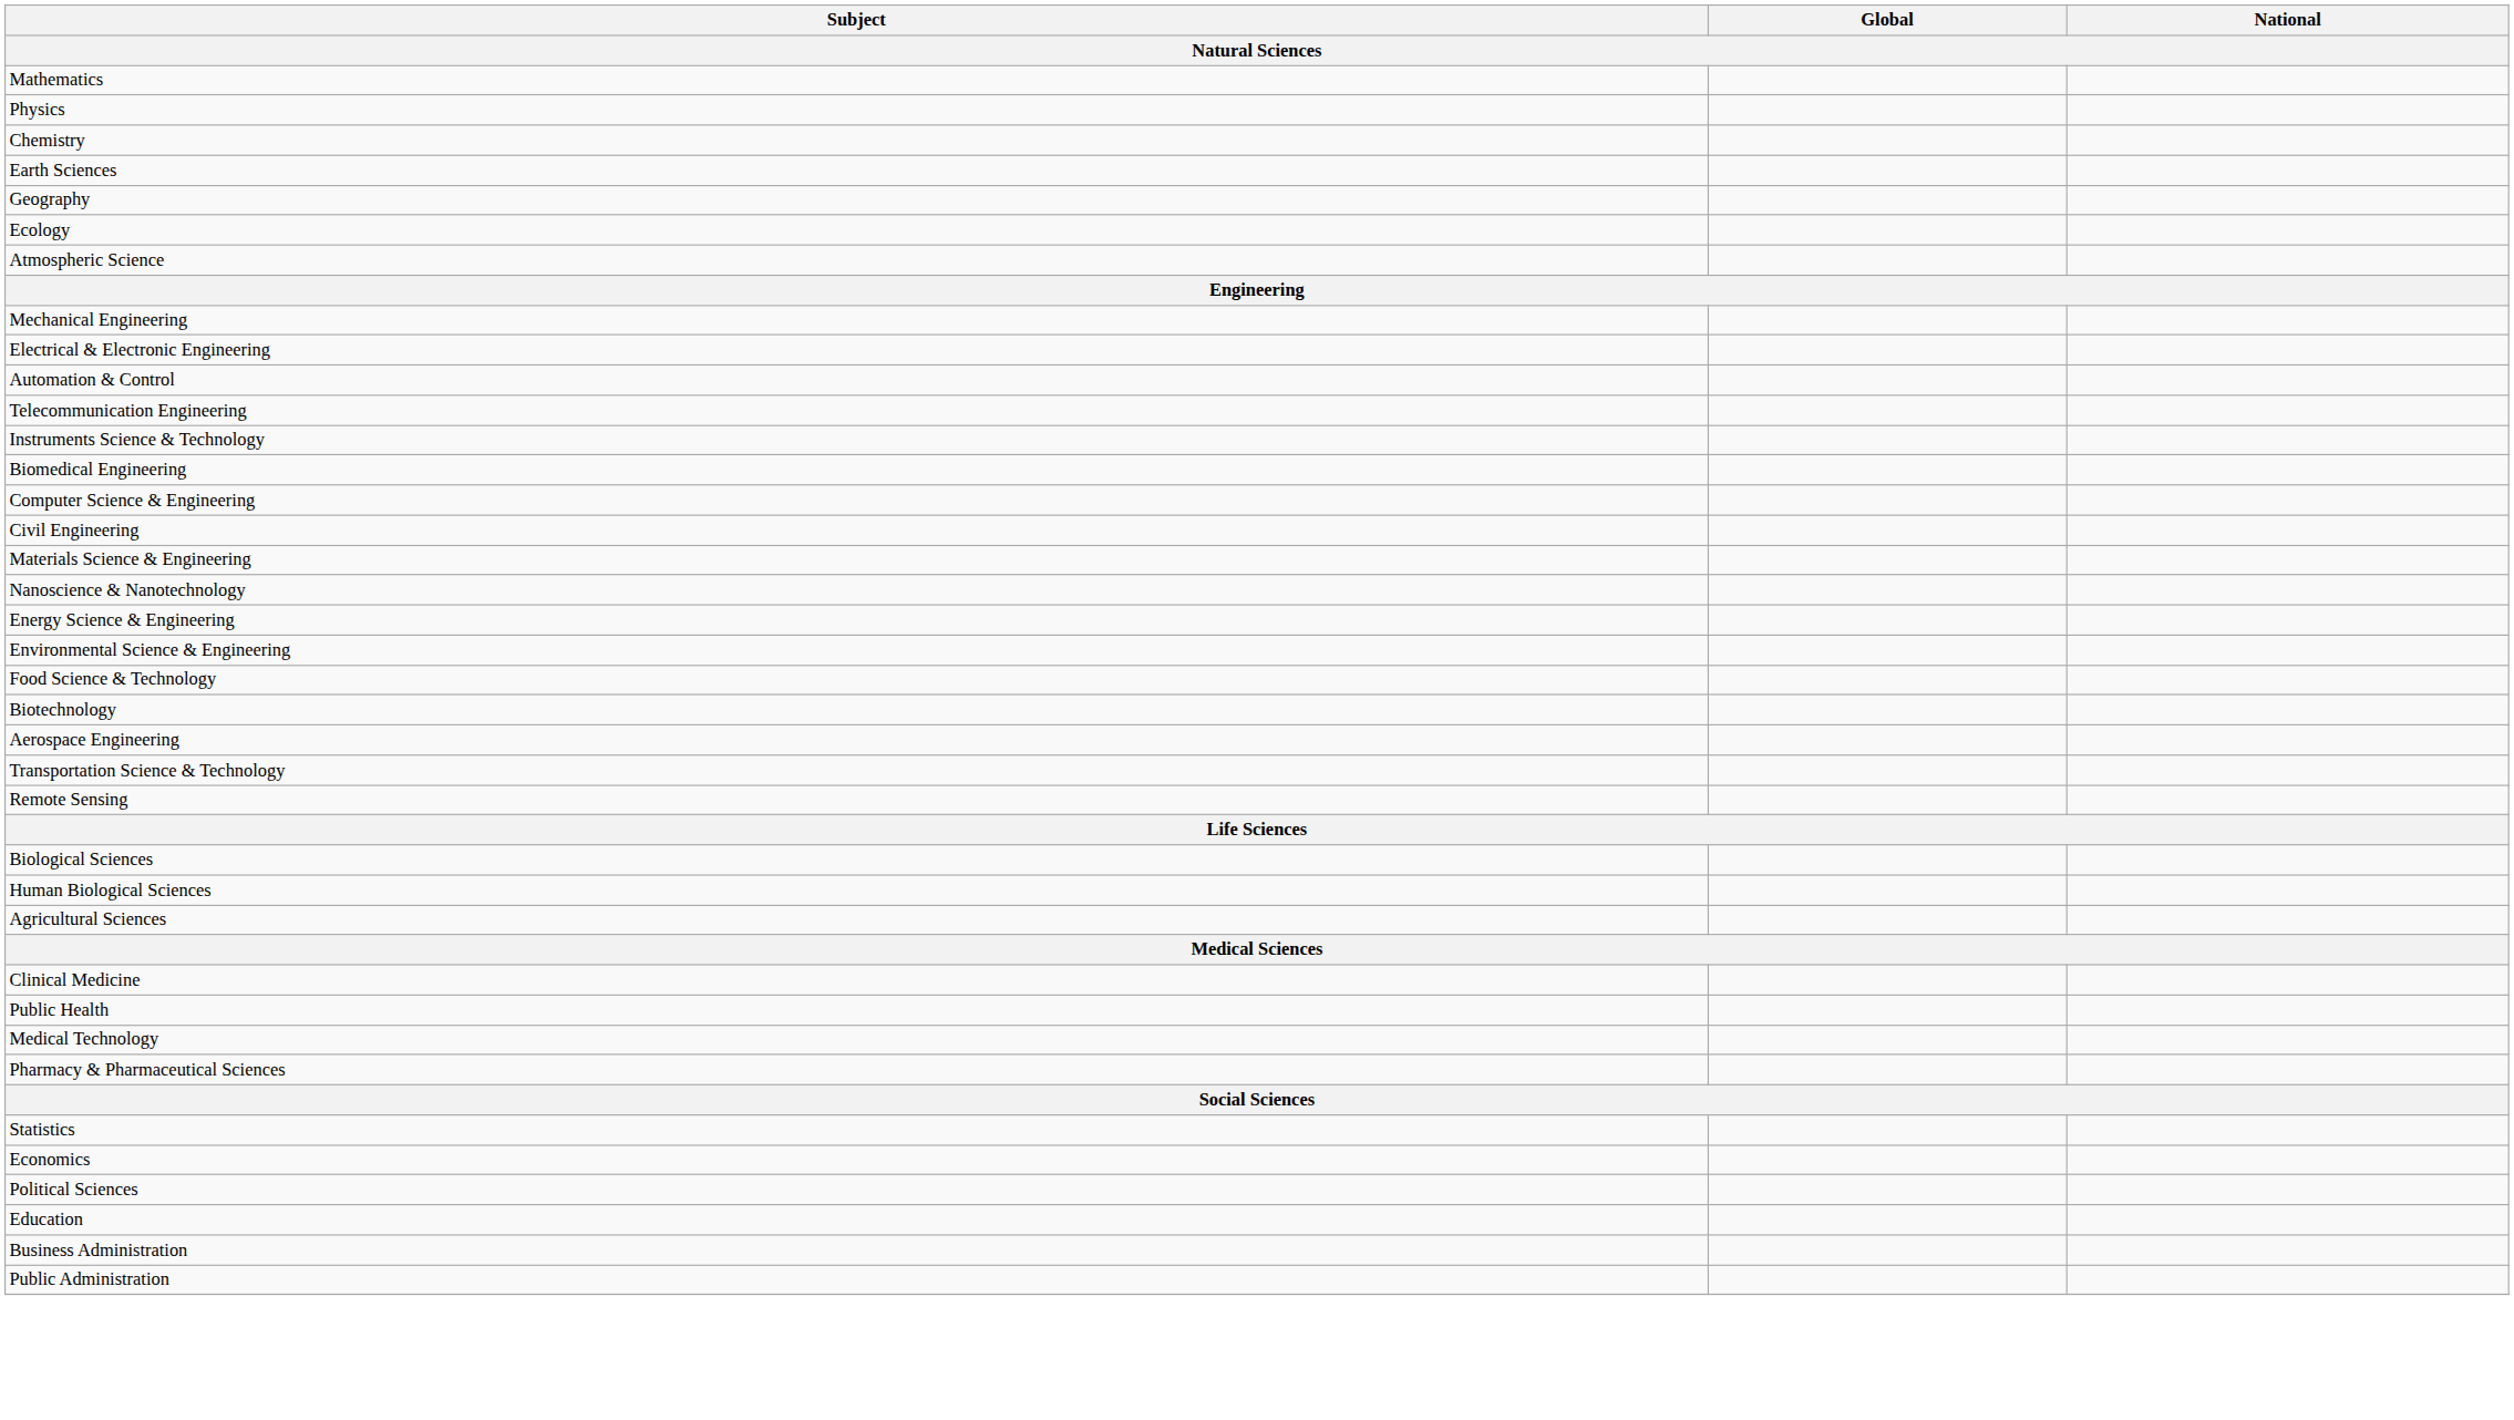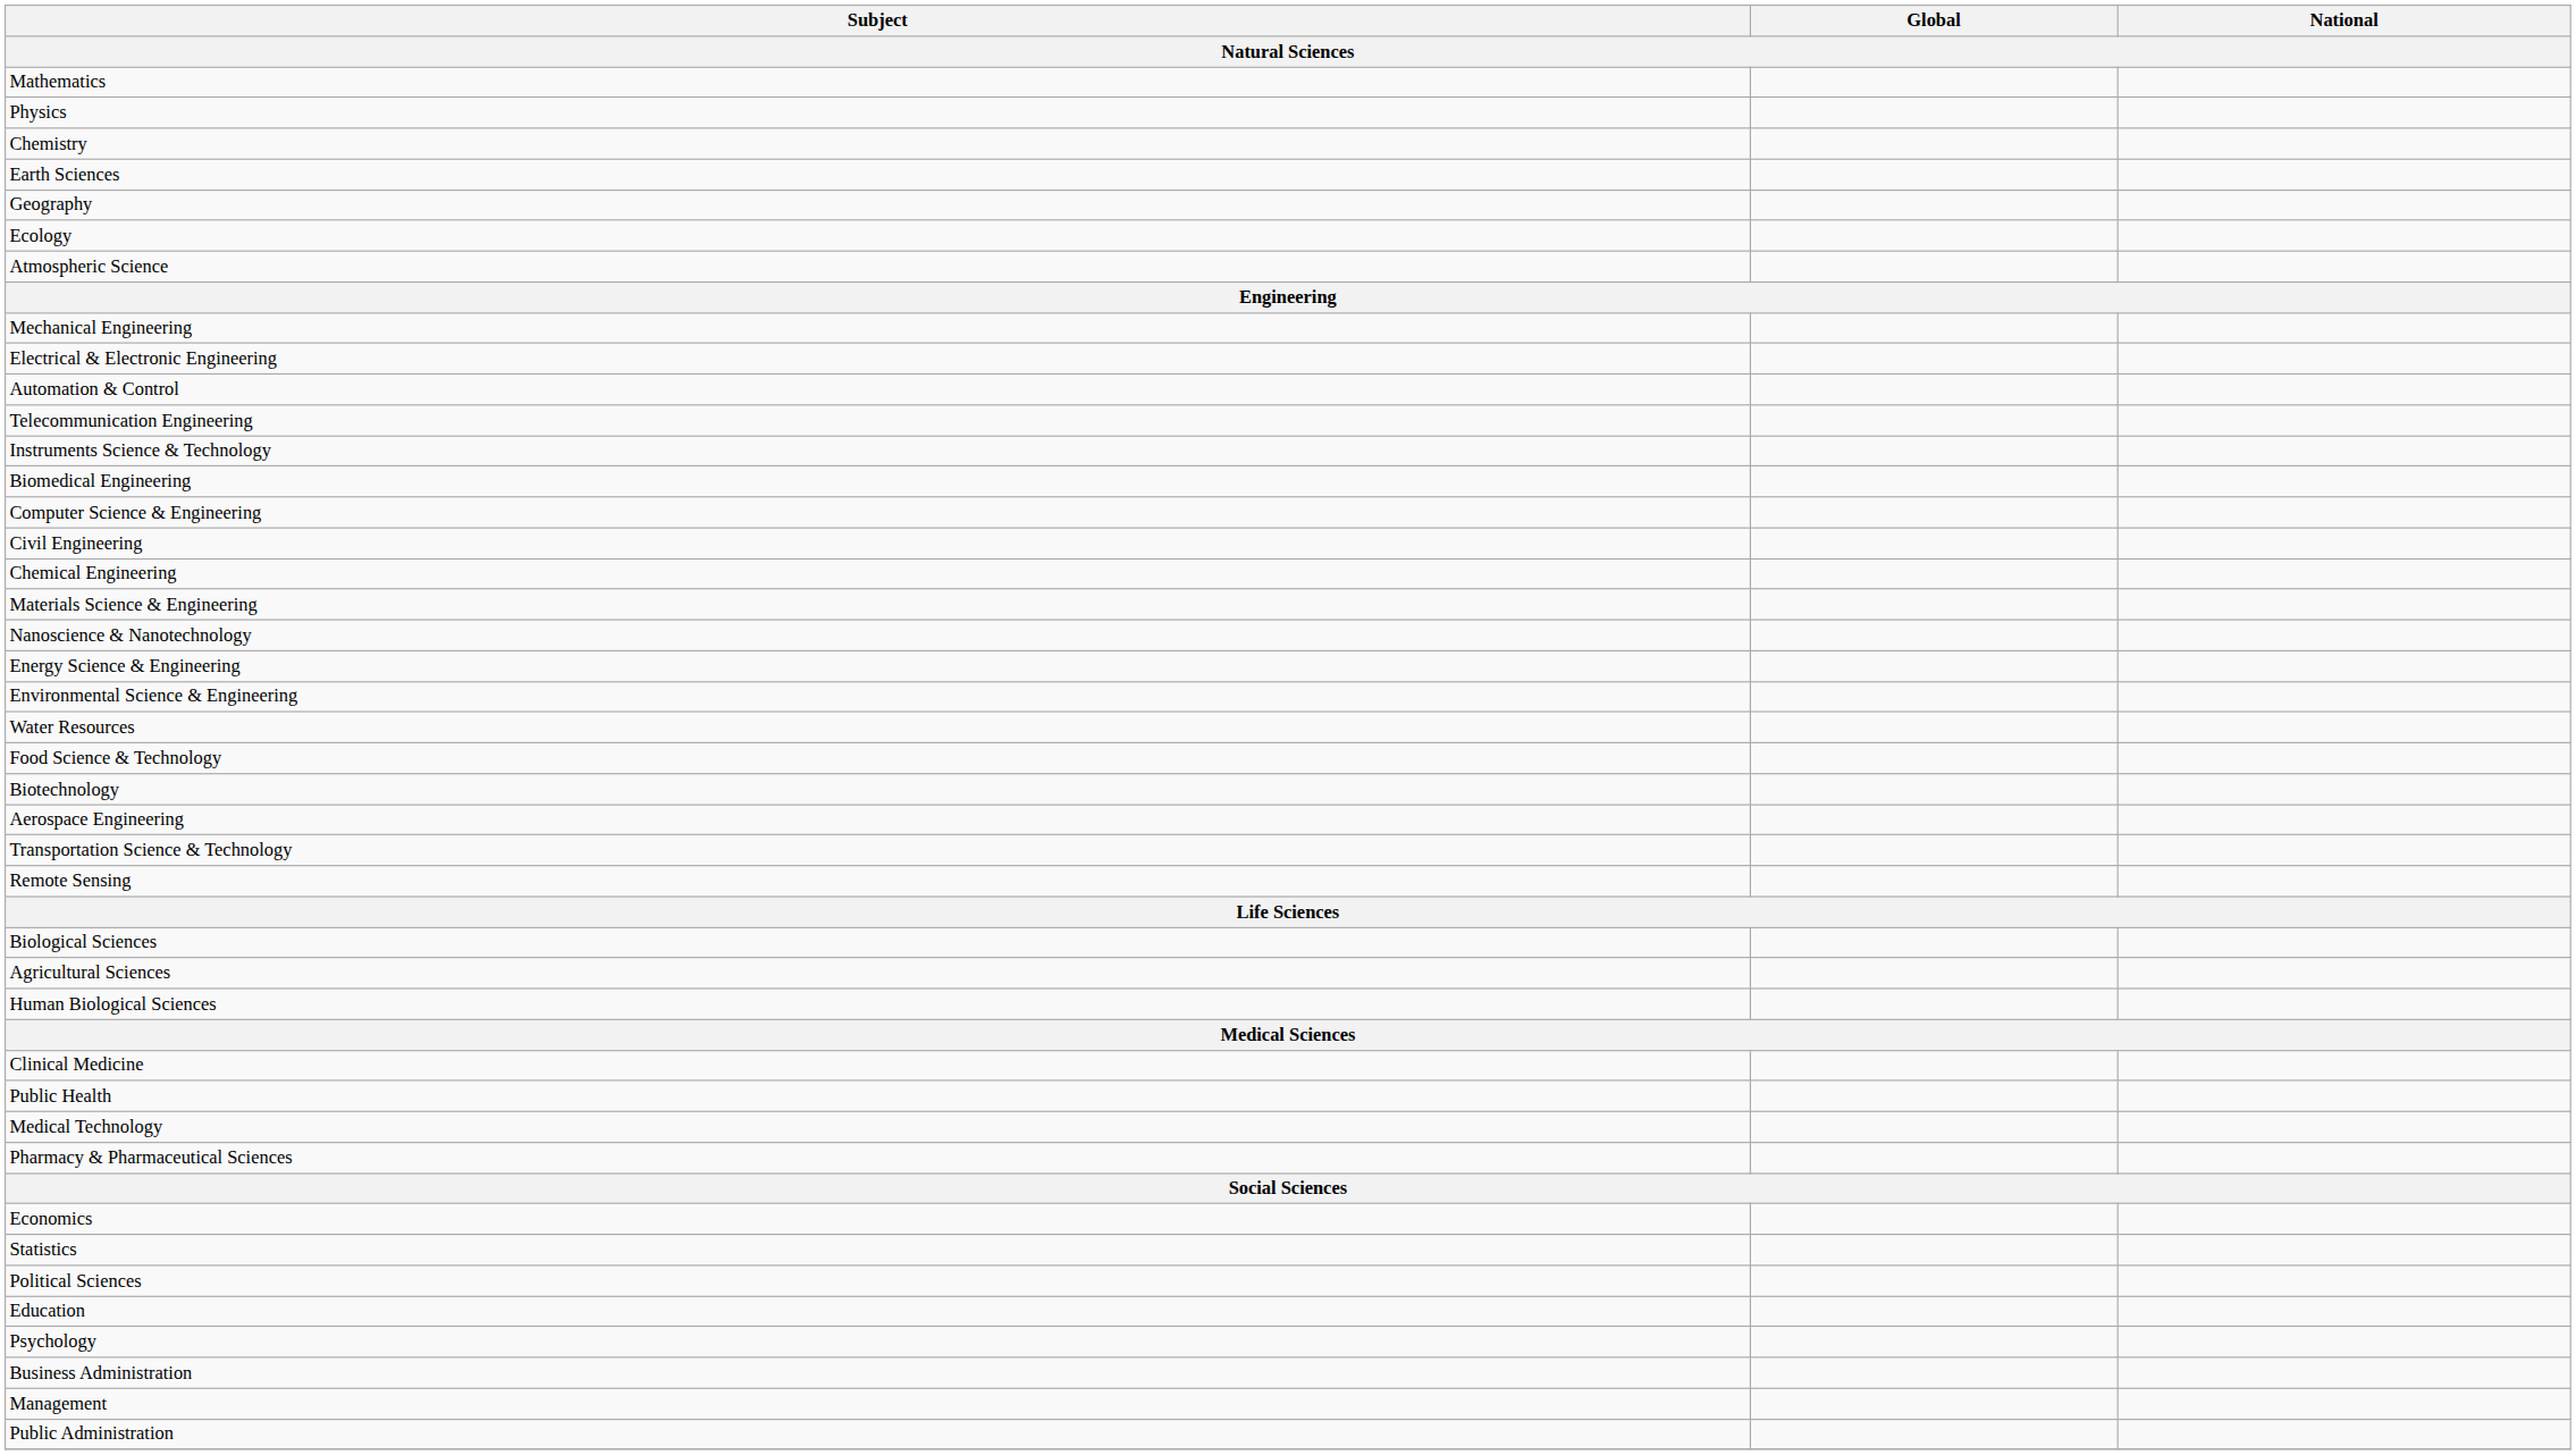 <table class="wikitable sortable" style="width: 100%; font-size: 90%">
 <tr>
 <th>Subject</th>
 <th>Global</th>
 <th>National</th>
 </tr>
 <tr>
 <th colspan="3">Natural Sciences</th>
 </tr>
 <tr>
 <td>Mathematics</td>
 <td data-sort-value="76–100"></td>
 <td data-sort-value="4–5"></td>
 </tr>
 <tr>
 <td>Physics</td>
 <td data-sort-value="76–100"></td>
 <td data-sort-value="5–7"></td>
 </tr>
 <tr>
 <td>Chemistry</td>
 <td data-sort-value="76–100"></td>
 <td data-sort-value="1–4"></td>
 </tr>
 <tr>
 <td>Earth Sciences</td>
 <td data-sort-value="101–150"></td>
 <td data-sort-value="5–10"></td>
 </tr>
 <tr>
 <td>Geography</td>
 <td data-sort-value="101–150"></td>
 <td data-sort-value="2–4"></td>
 </tr>
 <tr>
 <td>Ecology</td>
 <td data-sort-value="47"></td>
 <td data-sort-value="4"></td>
 </tr>
 <tr>
 <td>Atmospheric Science</td>
 <td data-sort-value="201–300"></td>
 <td data-sort-value="13–22"></td>
 </tr>
 <tr>
 <th colspan="3">Engineering</th>
 </tr>
 <tr>
 <td>Mechanical Engineering</td>
 <td data-sort-value="151–200"></td>
 <td data-sort-value="2–4"></td>
 </tr>
 <tr>
 <td>Electrical & Electronic Engineering</td>
 <td data-sort-value="22"></td>
 <td data-sort-value="1"></td>
 </tr>
 <tr>
 <td>Automation & Control</td>
 <td data-sort-value="51–75"></td>
 <td data-sort-value="1"></td>
 </tr>
 <tr>
 <td>Telecommunication Engineering</td>
 <td data-sort-value="201–300"></td>
 <td data-sort-value="4–5"></td>
 </tr>
 <tr>
 <td>Instruments Science & Technology</td>
 <td data-sort-value="151–200"></td>
 <td data-sort-value="1"></td>
 </tr>
 <tr>
 <td>Biomedical Engineering</td>
 <td data-sort-value="76–100"></td>
 <td data-sort-value="1"></td>
 </tr>
 <tr>
 <td>Computer Science & Engineering</td>
 <td data-sort-value="51–75"></td>
 <td data-sort-value="1"></td>
 </tr>
 <tr>
 <td>Civil Engineering</td>
 <td data-sort-value="151–200"></td>
 <td data-sort-value="2–3"></td>
 </tr>
 <tr>
+<td>Chemical Engineering</td>
+<td data-sort-value="201–300"></td>
+<td data-sort-value="3–4"></td>
+</tr>
+<tr>
 <td>Materials Science & Engineering</td>
 <td data-sort-value="101–150"></td>
 <td data-sort-value="3–5"></td>
 </tr>
 <tr>
 <td>Nanoscience & Nanotechnology</td>
 <td data-sort-value="101–150"></td>
 <td data-sort-value="3–5"></td>
 </tr>
 <tr>
 <td>Energy Science & Engineering</td>
 <td data-sort-value="101–150"></td>
 <td data-sort-value="3–6"></td>
 </tr>
 <tr>
 <td>Environmental Science & Engineering</td>
 <td data-sort-value="18"></td>
 <td data-sort-value="1"></td>
+</tr>
+<tr>
+<td>Water Resources</td>
+<td data-sort-value="76–100"></td>
+<td data-sort-value="1–3"></td>
 </tr>
 <tr>
 <td>Food Science & Technology</td>
 <td data-sort-value="51–75"></td>
 <td data-sort-value="1"></td>
 </tr>
 <tr>
 <td>Biotechnology</td>
 <td data-sort-value="40"></td>
 <td data-sort-value="1"></td>
 </tr>
 <tr>
 <td>Aerospace Engineering</td>
 <td data-sort-value="36"></td>
 <td data-sort-value="1"></td>
 </tr>
 <tr>
 <td>Transportation Science & Technology</td>
 <td data-sort-value="51–75"></td>
 <td data-sort-value="1"></td>
 </tr>
 <tr>
 <td>Remote Sensing</td>
 <td data-sort-value="6"></td>
 <td data-sort-value="1"></td>
 </tr>
 <tr>
 <th colspan="3">Life Sciences</th>
 </tr>
 <tr>
 <td>Biological Sciences</td>
 <td data-sort-value="76–100"></td>
 <td data-sort-value="5–7"></td>
 </tr>
 <tr>
+<td>Agricultural Sciences</td>
+<td data-sort-value="51–75"></td>
+<td data-sort-value="2–4"></td>
+</tr>
+<tr>
 <td>Human Biological Sciences</td>
 <td data-sort-value="51–75"></td>
 <td data-sort-value="5–7"></td>
-</tr>
-<tr>
-<td>Agricultural Sciences</td>
-<td data-sort-value="51–75"></td>
-<td data-sort-value="2–4"></td>
 </tr>
 <tr>
 <th colspan="3">Medical Sciences</th>
 </tr>
 <tr>
 <td>Clinical Medicine</td>
 <td data-sort-value="101–150"></td>
 <td data-sort-value="5–7"></td>
 </tr>
 <tr>
 <td>Public Health</td>
 <td data-sort-value="151–200"></td>
 <td data-sort-value="5–6"></td>
 </tr>
 <tr>
 <td>Medical Technology</td>
 <td data-sort-value="9"></td>
 <td data-sort-value="1"></td>
 </tr>
 <tr>
 <td>Pharmacy & Pharmaceutical Sciences</td>
 <td data-sort-value="51–75"></td>
 <td data-sort-value="5–8"></td>
 </tr>
 <tr>
 <th colspan="3">Social Sciences</th>
 </tr>
 <tr>
+<td>Economics</td>
+<td data-sort-value="151–200"></td>
+<td data-sort-value="5–8"></td>
+</tr>
+<tr>
 <td>Statistics</td>
 <td data-sort-value="51–75"></td>
 <td data-sort-value="1"></td>
-</tr>
-<tr>
-<td>Economics</td>
-<td data-sort-value="151–200"></td>
-<td data-sort-value="5–8"></td>
 </tr>
 <tr>
 <td>Political Sciences</td>
 <td data-sort-value="101–150"></td>
 <td data-sort-value="5–8"></td>
 </tr>
 <tr>
 <td>Education</td>
 <td data-sort-value="101–150"></td>
 <td data-sort-value="2–4"></td>
 </tr>
 <tr>
+<td>Psychology</td>
+<td data-sort-value="201–300"></td>
+<td data-sort-value="20–25"></td>
+</tr>
+<tr>
 <td>Business Administration</td>
 <td data-sort-value="151–200"></td>
 <td data-sort-value="2–3"></td>
+</tr>
+<tr>
+<td>Management</td>
+<td data-sort-value="76–100"></td>
+<td data-sort-value="1"></td>
 </tr>
 <tr>
 <td>Public Administration</td>
 <td data-sort-value="101–150"></td>
 <td data-sort-value="4–6"></td>
 </tr>
 <tr>
 </tr>
 </table>
